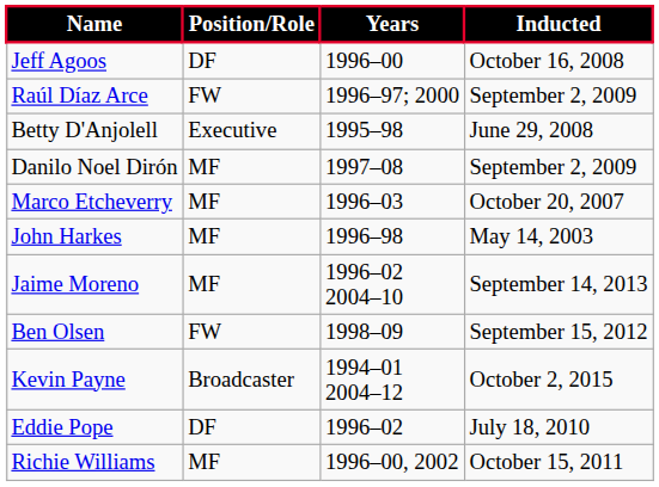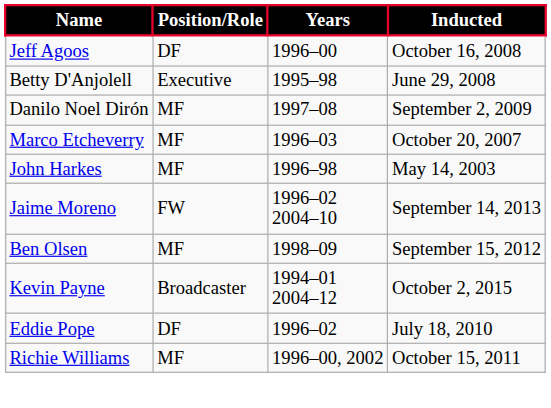 <table class="wikitable sortable">
 <tr>
 <th style="background:#000; color:#fff; border:2px solid #E4002B;">Name</th>
 <th style="background:#000; color:#fff; border:2px solid #E4002B;">Position/Role</th>
 <th style="background:#000; color:#fff; border:2px solid #E4002B;">Years</th>
 <th style="background:#000; color:#fff; border:2px solid #E4002B;">Inducted</th>
 </tr>
 <tr>
 <td> <a href='#'>Jeff Agoos</a></td>
 <td>DF</td>
 <td>1996–00</td>
 <td>October 16, 2008</td>
-</tr>
-<tr>
-<td> <a href='#'>Raúl Díaz Arce</a></td>
-<td>FW</td>
-<td>1996–97; 2000</td>
-<td>September 2, 2009</td>
 </tr>
 <tr>
 <td>Betty D'Anjolell</td>
 <td>Executive</td>
 <td>1995–98</td>
 <td>June 29, 2008</td>
 </tr>
 <tr>
 <td>Danilo Noel Dirón</td>
 <td>MF</td>
 <td>1997–08</td>
 <td>September 2, 2009</td>
 </tr>
 <tr>
 <td> <a href='#'>Marco Etcheverry</a></td>
 <td>MF</td>
 <td>1996–03</td>
 <td>October 20, 2007</td>
 </tr>
 <tr>
 <td> <a href='#'>John Harkes</a></td>
 <td>MF</td>
 <td>1996–98</td>
 <td>May 14, 2003</td>
 </tr>
 <tr>
 <td> <a href='#'>Jaime Moreno</a></td>
-<td>MF</td>
+<td>FW</td>
 <td>1996–02<br>2004–10</td>
 <td>September 14, 2013</td>
 </tr>
 <tr>
 <td> <a href='#'>Ben Olsen</a></td>
-<td>FW</td>
+<td>MF</td>
 <td>1998–09</td>
 <td>September 15, 2012</td>
 </tr>
 <tr>
 <td><a href='#'>Kevin Payne</a></td>
 <td>Broadcaster</td>
 <td>1994–01<br>2004–12</td>
 <td>October 2, 2015</td>
 </tr>
 <tr>
 <td> <a href='#'>Eddie Pope</a></td>
 <td>DF</td>
 <td>1996–02</td>
 <td>July 18, 2010</td>
 </tr>
 <tr>
 <td> <a href='#'>Richie Williams</a></td>
 <td>MF</td>
 <td>1996–00, 2002</td>
 <td>October 15, 2011</td>
 </tr>
 </table>
